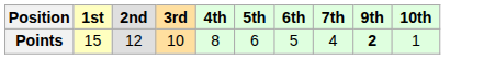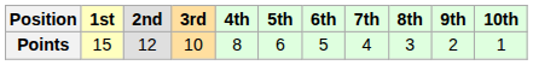 <table class="wikitable" style="font-size:85%; text-align:center">
 <tr>
 <th>Position</th>
 <td style="background:#ffffbf;"> <strong>1st</strong> </td>
 <td style="background:#dfdfdf;"> <strong>2nd</strong> </td>
 <td style="background:#ffdf9f;"> <strong>3rd</strong> </td>
 <td style="background:#dfffdf;"> <strong>4th</strong> </td>
 <td style="background:#dfffdf;"> <strong>5th</strong> </td>
 <td style="background:#dfffdf;"> <strong>6th</strong> </td>
 <td style="background:#dfffdf;"> <strong>7th</strong> </td>
+<td style="background:#dfffdf;"> <strong>8th</strong> </td>
 <td style="background:#dfffdf;"> <strong>9th</strong> </td>
 <td style="background:#dfffdf;"> <strong>10th</strong> </td>
 </tr>
 <tr>
 <th>Points</th>
 <td style="background:#ffffbf;">15</td>
 <td style="background:#dfdfdf;">12</td>
 <td style="background:#ffdf9f;">10</td>
 <td style="background:#dfffdf;">8</td>
 <td style="background:#dfffdf;">6</td>
 <td style="background:#dfffdf;">5</td>
 <td style="background:#dfffdf;">4</td>
-<td style="background:#dfffdf;"><strong>2</strong></td>
+<td style="background:#dfffdf;">3</td>
+<td style="background:#dfffdf;">2</td>
 <td style="background:#dfffdf;">1</td>
 </tr>
 </table>
